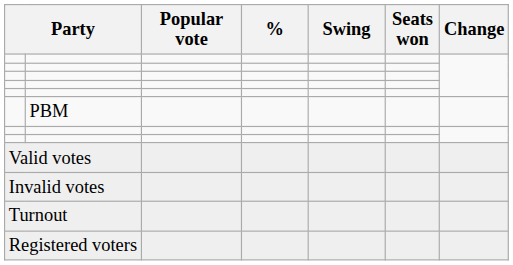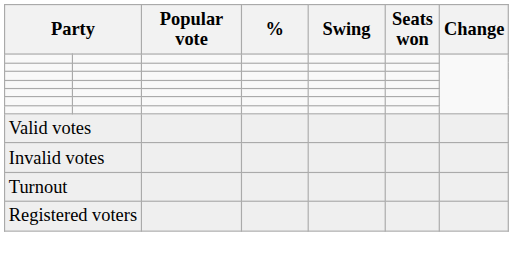 <table class=wikitable style="text-align:right">
 <tr>
 <th colspan=2>Party</th>
 <th width=80px>Popular vote</th>
 <th width=50px>%</th>
 <th width=60px>Swing</th>
 <th width=40px>Seats<br>won</th>
 <th width=45px>Change</th>
 </tr>
 <tr>
 <td></td>
 <td></td>
 <td></td>
 <td></td>
 <td></td>
 <td></td>
 </tr>
 <tr>
 <td></td>
 <td></td>
 <td></td>
 <td></td>
 <td></td>
 <td></td>
 </tr>
 <tr>
 <td></td>
 <td></td>
 <td></td>
 <td></td>
 <td></td>
 <td></td>
 </tr>
 <tr>
 <td></td>
 <td></td>
 <td></td>
 <td></td>
 <td></td>
 <td></td>
 </tr>
 <tr>
 <td></td>
-<td></td>
-<td></td>
-<td></td>
-<td></td>
-<td></td>
-</tr>
-<tr>
-<td></td>
-<td align=left>PBM</td>
 <td></td>
 <td></td>
 <td></td>
 <td></td>
 <td></td>
 </tr>
 <tr>
 <td></td>
 <td></td>
 <td></td>
 <td></td>
 <td></td>
 <td></td>
 </tr>
 <tr>
 <td></td>
 <td></td>
 <td></td>
 <td></td>
 <td></td>
 <td></td>
 </tr>
 <tr bgcolor=#efefef>
 <td align=left colspan=2>Valid votes</td>
 <td></td>
 <td></td>
 <td></td>
 <td></td>
 <td></td>
 </tr>
 <tr bgcolor=#efefef>
 <td align=left colspan=2>Invalid votes</td>
 <td></td>
 <td></td>
 <td></td>
 <td></td>
 <td></td>
 </tr>
 <tr bgcolor=#efefef>
 <td align=left colspan=2>Turnout</td>
 <td></td>
 <td></td>
 <td></td>
 <td></td>
 <td></td>
 </tr>
 <tr bgcolor=#efefef>
 <td align=left colspan=2>Registered voters</td>
 <td></td>
 <td></td>
 <td></td>
 <td></td>
 <td></td>
 </tr>
 </table>
